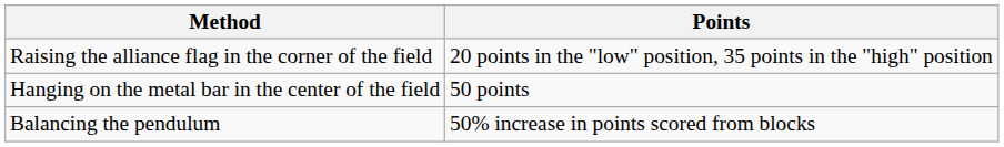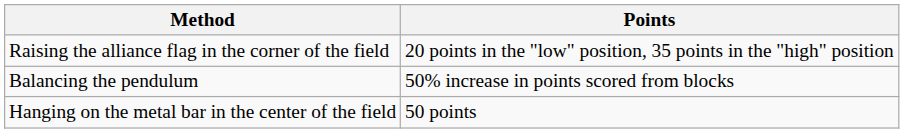 <table class="wikitable">
 <tr>
 <th>Method</th>
 <th>Points</th>
 </tr>
 <tr>
 <td>Raising the alliance flag in the corner of the field</td>
 <td>20 points in the "low" position, 35 points in the "high" position</td>
 </tr>
 <tr>
+<td>Balancing the pendulum</td>
+<td>50% increase in points scored from blocks</td>
+</tr>
+<tr>
 <td>Hanging on the metal bar in the center of the field</td>
 <td>50 points</td>
 </tr>
-<tr>
-<td>Balancing the pendulum</td>
-<td>50% increase in points scored from blocks</td>
-</tr>
 </table>
